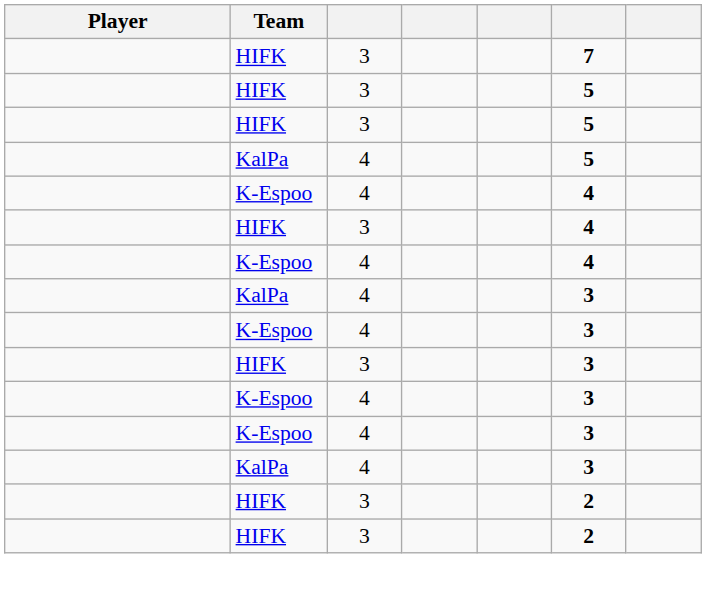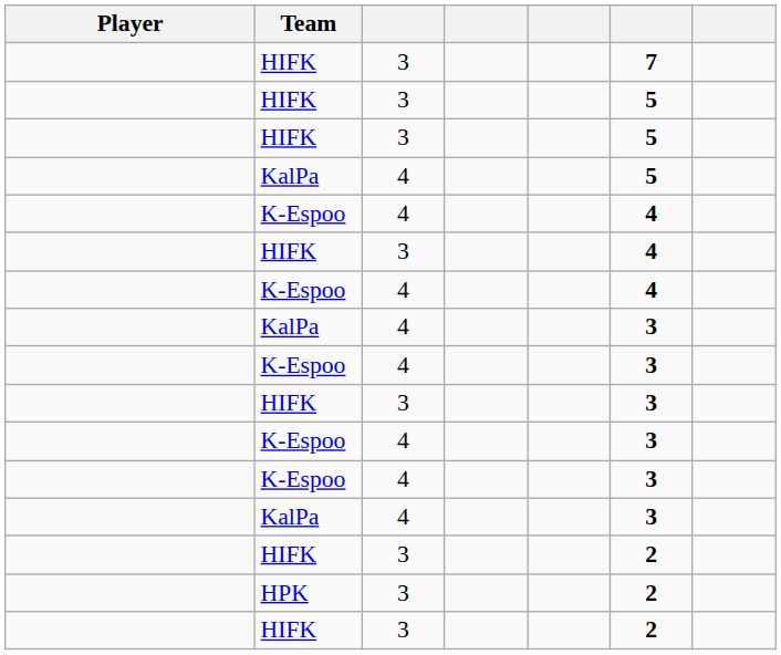 <table class="wikitable sortable" style="text-align: center">
 <tr>
 <th style="width: 10em;">Player</th>
 <th style="width: 4em;">Team</th>
 <th style="width: 3em;"></th>
 <th style="width: 3em;"></th>
 <th style="width: 3em;"></th>
 <th style="width: 3em;"></th>
 <th style="width: 3em;"></th>
 </tr>
 <tr>
 <td align="left"></td>
 <td align="left"><a href='#'>HIFK</a></td>
 <td>3</td>
 <td></td>
 <td></td>
 <td><strong>7</strong></td>
 <td></td>
 </tr>
 <tr>
 <td align="left"></td>
 <td align="left"><a href='#'>HIFK</a></td>
 <td>3</td>
 <td></td>
 <td></td>
 <td><strong>5</strong></td>
 <td></td>
 </tr>
 <tr>
 <td align="left"></td>
 <td align="left"><a href='#'>HIFK</a></td>
 <td>3</td>
 <td></td>
 <td></td>
 <td><strong>5</strong></td>
 <td></td>
 </tr>
 <tr>
 <td align="left"></td>
 <td align="left"><a href='#'>KalPa</a></td>
 <td>4</td>
 <td></td>
 <td></td>
 <td><strong>5</strong></td>
 <td></td>
 </tr>
 <tr>
 <td align="left"></td>
 <td align="left"><a href='#'>K-Espoo</a></td>
 <td>4</td>
 <td></td>
 <td></td>
 <td><strong>4</strong></td>
 <td></td>
 </tr>
 <tr>
 <td align="left"></td>
 <td align="left"><a href='#'>HIFK</a></td>
 <td>3</td>
 <td></td>
 <td></td>
 <td><strong>4</strong></td>
 <td></td>
 </tr>
 <tr>
 <td align="left"></td>
 <td align="left"><a href='#'>K-Espoo</a></td>
 <td>4</td>
 <td></td>
 <td></td>
 <td><strong>4</strong></td>
 <td></td>
 </tr>
 <tr>
 <td align="left"></td>
 <td align="left"><a href='#'>KalPa</a></td>
 <td>4</td>
 <td></td>
 <td></td>
 <td><strong>3</strong></td>
 <td></td>
 </tr>
 <tr>
 <td align="left"></td>
 <td align="left"><a href='#'>K-Espoo</a></td>
 <td>4</td>
 <td></td>
 <td></td>
 <td><strong>3</strong></td>
 <td></td>
 </tr>
 <tr>
 <td align="left"></td>
 <td align="left"><a href='#'>HIFK</a></td>
 <td>3</td>
 <td></td>
 <td></td>
 <td><strong>3</strong></td>
 <td></td>
 </tr>
 <tr>
 <td align="left"></td>
 <td align="left"><a href='#'>K-Espoo</a></td>
 <td>4</td>
 <td></td>
 <td></td>
 <td><strong>3</strong></td>
 <td></td>
 </tr>
 <tr>
 <td align="left"></td>
 <td align="left"><a href='#'>K-Espoo</a></td>
 <td>4</td>
 <td></td>
 <td></td>
 <td><strong>3</strong></td>
 <td></td>
 </tr>
 <tr>
 <td align="left"></td>
 <td align="left"><a href='#'>KalPa</a></td>
 <td>4</td>
 <td></td>
 <td></td>
 <td><strong>3</strong></td>
 <td></td>
 </tr>
 <tr>
 <td align="left"></td>
 <td align="left"><a href='#'>HIFK</a></td>
 <td>3</td>
 <td></td>
 <td></td>
 <td><strong>2</strong></td>
 <td></td>
 </tr>
 <tr>
 <td align="left"></td>
+<td align="left"><a href='#'>HPK</a></td>
+<td>3</td>
+<td></td>
+<td></td>
+<td><strong>2</strong></td>
+<td></td>
+</tr>
+<tr>
+<td align="left"></td>
 <td align="left"><a href='#'>HIFK</a></td>
 <td>3</td>
 <td></td>
 <td></td>
 <td><strong>2</strong></td>
 <td></td>
 </tr>
 </table>
